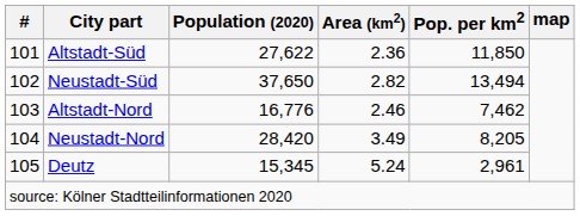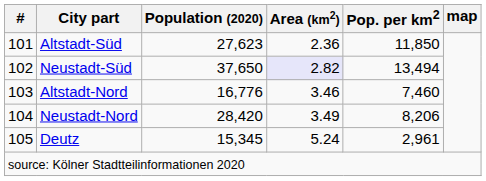 <table class="wikitable sortable">
 <tr ---->
 <th>#</th>
 <th>City part</th>
 <th>Population <small>(2020)</small></th>
 <th>Area <small>(km<sup>2</sup>)</small></th>
 <th>Pop. per km<sup>2</sup></th>
 <th valign="top" class="unsortable">map</th>
 </tr>
 <tr align="right">
 <td align="left">101</td>
 <td align="left"><a href='#'>Altstadt-Süd</a></td>
-<td>27,622</td>
+<td>27,623</td>
 <td>2.36</td>
 <td>11,850</td>
 <td rowspan="5"></td>
 </tr>
 <tr align="right">
 <td align="left">102</td>
 <td align="left"><a href='#'>Neustadt-Süd</a></td>
 <td>37,650</td>
-<td>2.82</td>
+<td style="background: lavender;">2.82</td>
 <td>13,494</td>
 </tr>
 <tr align="right">
 <td align="left">103</td>
 <td align="left"><a href='#'>Altstadt-Nord</a></td>
 <td>16,776</td>
-<td>2.46</td>
-<td>7,462</td>
+<td>3.46</td>
+<td>7,460</td>
 </tr>
 <tr align="right">
 <td align="left">104</td>
 <td align="left"><a href='#'>Neustadt-Nord</a></td>
 <td>28,420</td>
 <td>3.49</td>
-<td>8,205</td>
+<td>8,206</td>
 </tr>
 <tr align="right">
 <td align="left">105</td>
 <td align="left"><a href='#'>Deutz</a></td>
 <td>15,345</td>
 <td>5.24</td>
 <td>2,961</td>
 </tr>
 <tr>
 <td colspan="6"><small>source: Kölner Stadtteilinformationen 2020</small></td>
 </tr>
 </table>
